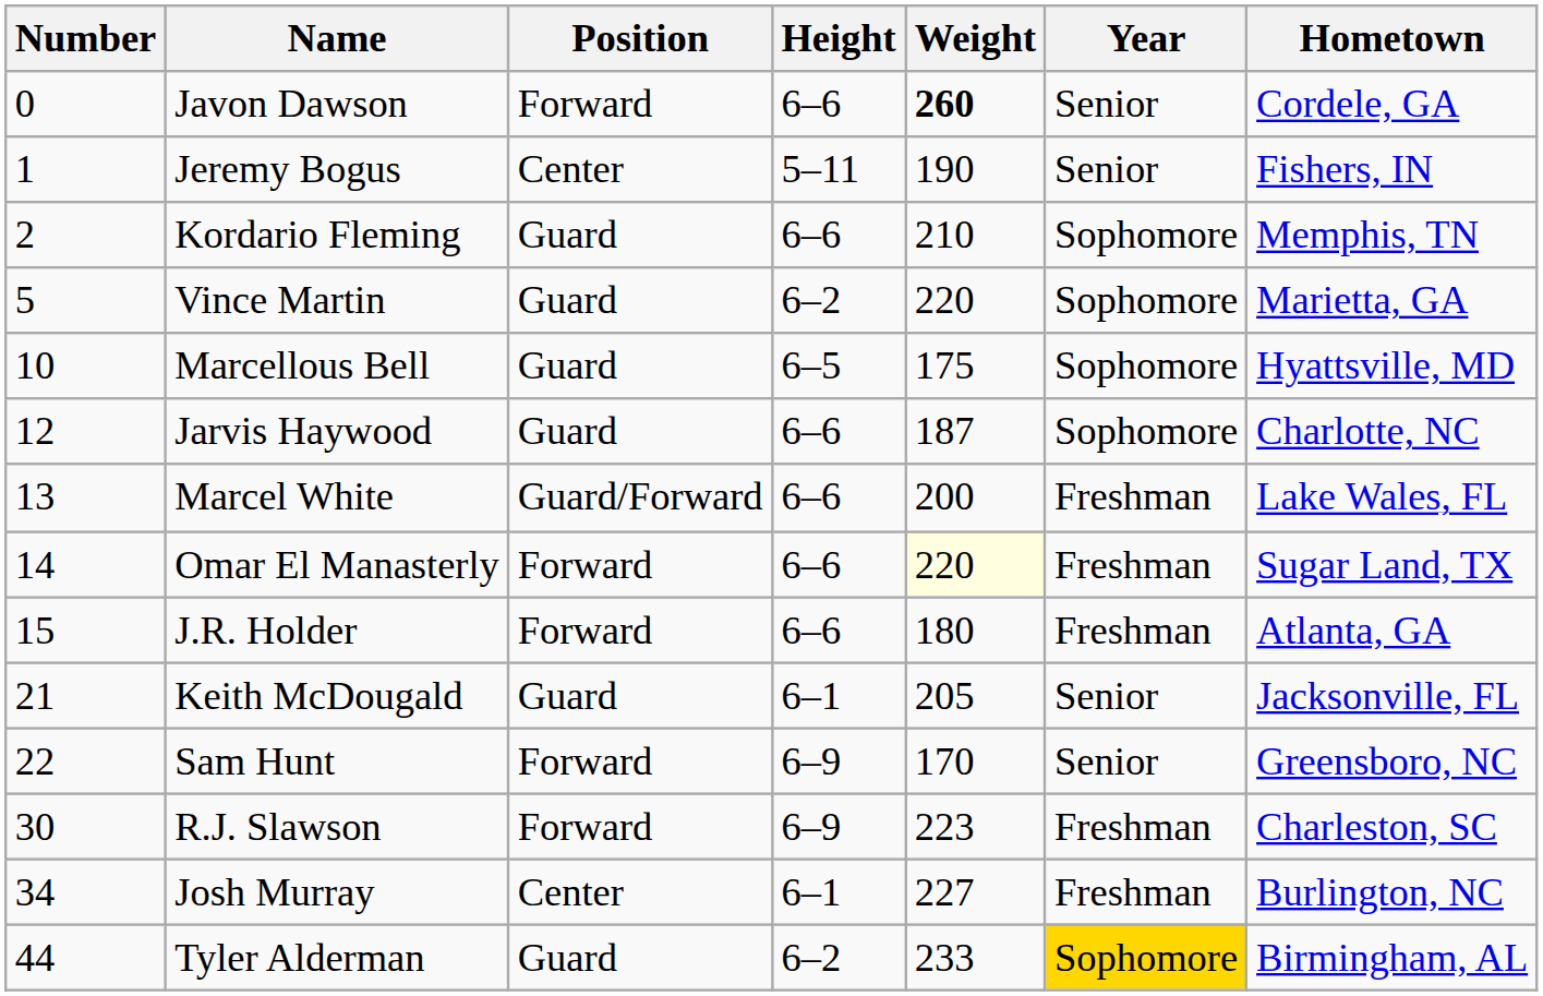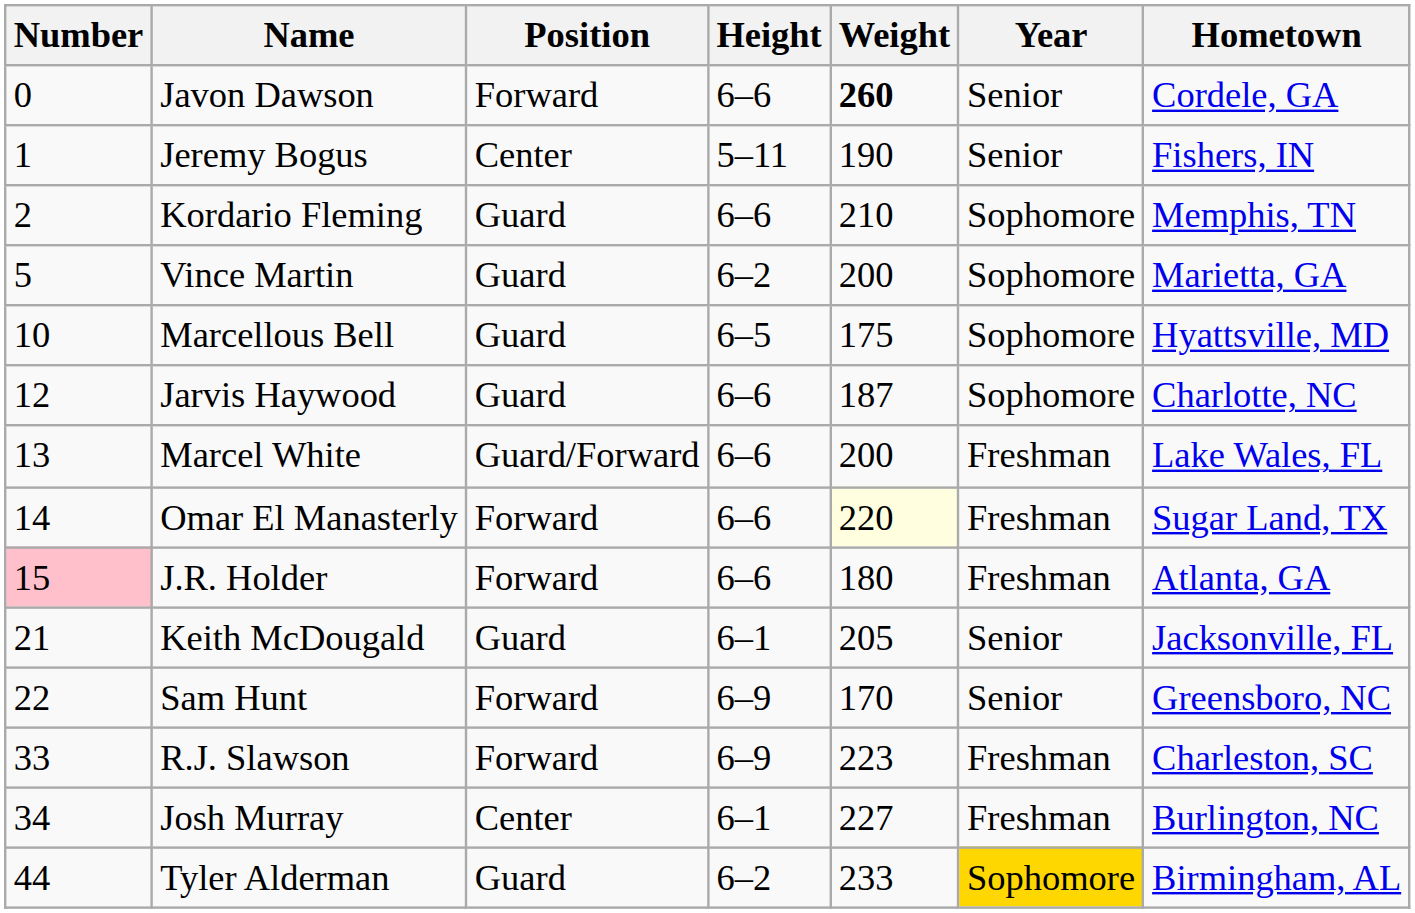 <table class="wikitable sortable" style="font-size: 95%;">
 <tr>
 <th>Number</th>
 <th>Name</th>
 <th>Position</th>
 <th>Height</th>
 <th>Weight</th>
 <th>Year</th>
 <th>Hometown</th>
 </tr>
 <tr>
 <td>0</td>
 <td>Javon Dawson</td>
 <td>Forward</td>
 <td>6–6</td>
 <td><strong>260</strong></td>
 <td>Senior</td>
 <td><a href='#'>Cordele, GA</a></td>
 </tr>
 <tr>
 <td>1</td>
 <td>Jeremy Bogus</td>
 <td>Center</td>
 <td>5–11</td>
 <td>190</td>
 <td>Senior</td>
 <td><a href='#'>Fishers, IN</a></td>
 </tr>
 <tr>
 <td>2</td>
 <td>Kordario Fleming</td>
 <td>Guard</td>
 <td>6–6</td>
 <td>210</td>
 <td>Sophomore</td>
 <td><a href='#'>Memphis, TN</a></td>
 </tr>
 <tr>
 <td>5</td>
 <td>Vince Martin</td>
 <td>Guard</td>
 <td>6–2</td>
-<td>220</td>
+<td>200</td>
 <td>Sophomore</td>
 <td><a href='#'>Marietta, GA</a></td>
 </tr>
 <tr>
 <td>10</td>
 <td>Marcellous Bell</td>
 <td>Guard</td>
 <td>6–5</td>
 <td>175</td>
 <td>Sophomore</td>
 <td><a href='#'>Hyattsville, MD</a></td>
 </tr>
 <tr>
 <td>12</td>
 <td>Jarvis Haywood</td>
 <td>Guard</td>
 <td>6–6</td>
 <td>187</td>
 <td>Sophomore</td>
 <td><a href='#'>Charlotte, NC</a></td>
 </tr>
 <tr>
 <td>13</td>
 <td>Marcel White</td>
 <td>Guard/Forward</td>
 <td>6–6</td>
 <td>200</td>
 <td>Freshman</td>
 <td><a href='#'>Lake Wales, FL</a></td>
 </tr>
 <tr>
 <td>14</td>
 <td>Omar El Manasterly</td>
 <td>Forward</td>
 <td>6–6</td>
 <td style="background: lightyellow;">220</td>
 <td>Freshman</td>
 <td><a href='#'>Sugar Land, TX</a></td>
 </tr>
 <tr>
-<td>15</td>
+<td style="background: pink;">15</td>
 <td>J.R. Holder</td>
 <td>Forward</td>
 <td>6–6</td>
 <td>180</td>
 <td>Freshman</td>
 <td><a href='#'>Atlanta, GA</a></td>
 </tr>
 <tr>
 <td>21</td>
 <td>Keith McDougald</td>
 <td>Guard</td>
 <td>6–1</td>
 <td>205</td>
 <td>Senior</td>
 <td><a href='#'>Jacksonville, FL</a></td>
 </tr>
 <tr>
 <td>22</td>
 <td>Sam Hunt</td>
 <td>Forward</td>
 <td>6–9</td>
 <td>170</td>
 <td>Senior</td>
 <td><a href='#'>Greensboro, NC</a></td>
 </tr>
 <tr>
-<td>30</td>
+<td>33</td>
 <td>R.J. Slawson</td>
 <td>Forward</td>
 <td>6–9</td>
 <td>223</td>
 <td>Freshman</td>
 <td><a href='#'>Charleston, SC</a></td>
 </tr>
 <tr>
 <td>34</td>
 <td>Josh Murray</td>
 <td>Center</td>
 <td>6–1</td>
 <td>227</td>
 <td>Freshman</td>
 <td><a href='#'>Burlington, NC</a></td>
 </tr>
 <tr>
 <td>44</td>
 <td>Tyler Alderman</td>
 <td>Guard</td>
 <td>6–2</td>
 <td>233</td>
 <td style="background: gold;">Sophomore</td>
 <td><a href='#'>Birmingham, AL</a></td>
 </tr>
 </table>
